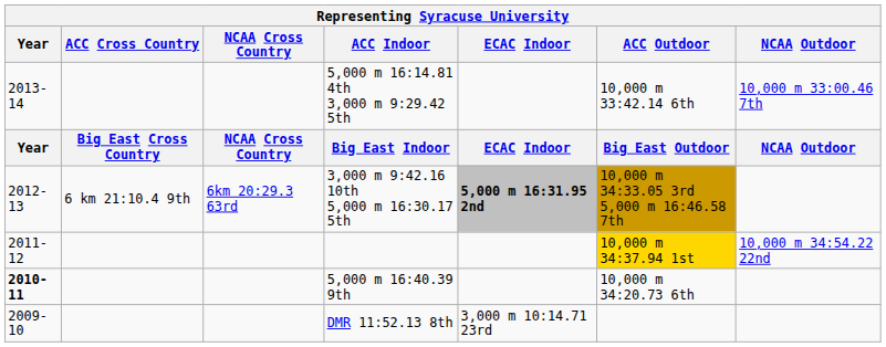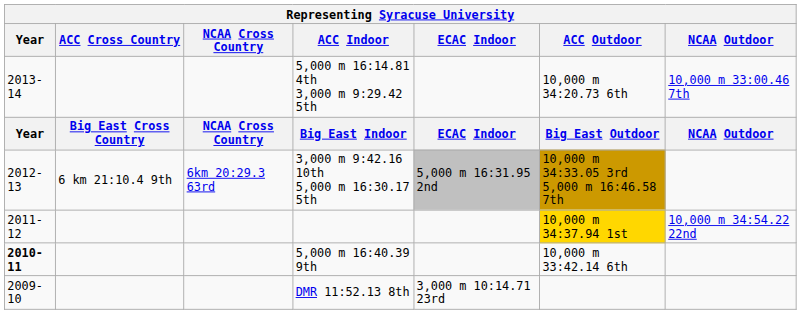 <table class="wikitable sortable">
 <tr>
 <th colspan="7">Representing <a href='#'>Syracuse University</a></th>
 </tr>
 <tr>
 <th>Year</th>
 <th><a href='#'>ACC</a> <a href='#'>Cross Country</a></th>
 <th><a href='#'>NCAA</a> <a href='#'>Cross Country</a></th>
 <th><a href='#'>ACC</a> <a href='#'>Indoor</a></th>
 <th><a href='#'>ECAC</a> <a href='#'>Indoor</a></th>
 <th><a href='#'>ACC</a> <a href='#'>Outdoor</a></th>
 <th><a href='#'>NCAA</a> <a href='#'>Outdoor</a></th>
 </tr>
 <tr>
 <td>2013-14</td>
 <td></td>
 <td></td>
 <td>5,000 m 16:14.81 4th<br>3,000 m 9:29.42 5th</td>
 <td></td>
-<td>10,000 m 33:42.14 6th</td>
+<td>10,000 m 34:20.73 6th</td>
 <td><a href='#'>10,000 m 33:00.46 7th</a></td>
 </tr>
 <tr>
 <th>Year</th>
 <th><a href='#'>Big East</a> <a href='#'>Cross Country</a></th>
 <th><a href='#'>NCAA</a> <a href='#'>Cross Country</a></th>
 <th><a href='#'>Big East</a> <a href='#'>Indoor</a></th>
 <th><a href='#'>ECAC</a> <a href='#'>Indoor</a></th>
 <th><a href='#'>Big East</a> <a href='#'>Outdoor</a></th>
 <th><a href='#'>NCAA</a> <a href='#'>Outdoor</a></th>
 </tr>
 <tr>
 <td>2012-13</td>
 <td>6 km 21:10.4 9th</td>
 <td><a href='#'>6km 20:29.3 63rd</a></td>
 <td>3,000 m 9:42.16 10th<br> 5,000 m 16:30.17 5th</td>
-<td bgcolor="silver"><strong>5,000 m 16:31.95 2nd</strong></td>
+<td bgcolor="silver">5,000 m 16:31.95 2nd</td>
 <td bgcolor="#cc9900">10,000 m 34:33.05 3rd<br> 5,000 m 16:46.58 7th</td>
 <td></td>
 </tr>
 <tr>
 <td>2011-12</td>
 <td></td>
 <td></td>
 <td></td>
 <td></td>
 <td bgcolor="gold">10,000 m 34:37.94 1st</td>
 <td><a href='#'>10,000 m 34:54.22 22nd</a></td>
 </tr>
 <tr>
 <td><strong>2010-11</strong></td>
 <td></td>
 <td></td>
 <td>5,000 m 16:40.39 9th</td>
 <td></td>
-<td>10,000 m 34:20.73 6th</td>
+<td>10,000 m 33:42.14 6th</td>
 <td></td>
 </tr>
 <tr>
 <td>2009-10</td>
 <td></td>
 <td></td>
 <td><a href='#'>DMR</a> 11:52.13 8th</td>
 <td>3,000 m 10:14.71 23rd</td>
 <td></td>
 <td></td>
 </tr>
 </table>
